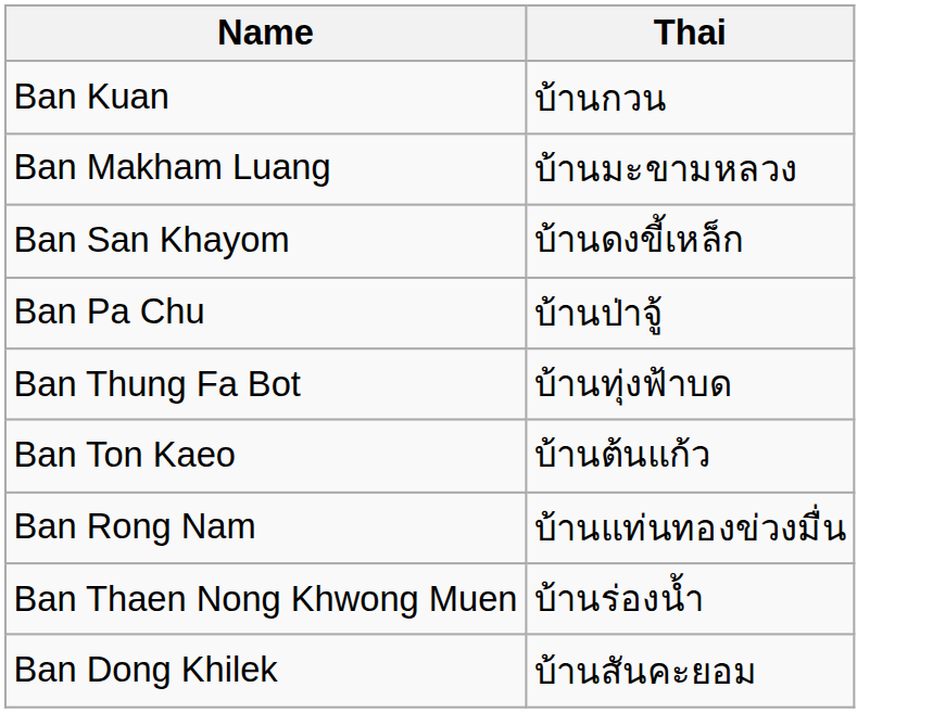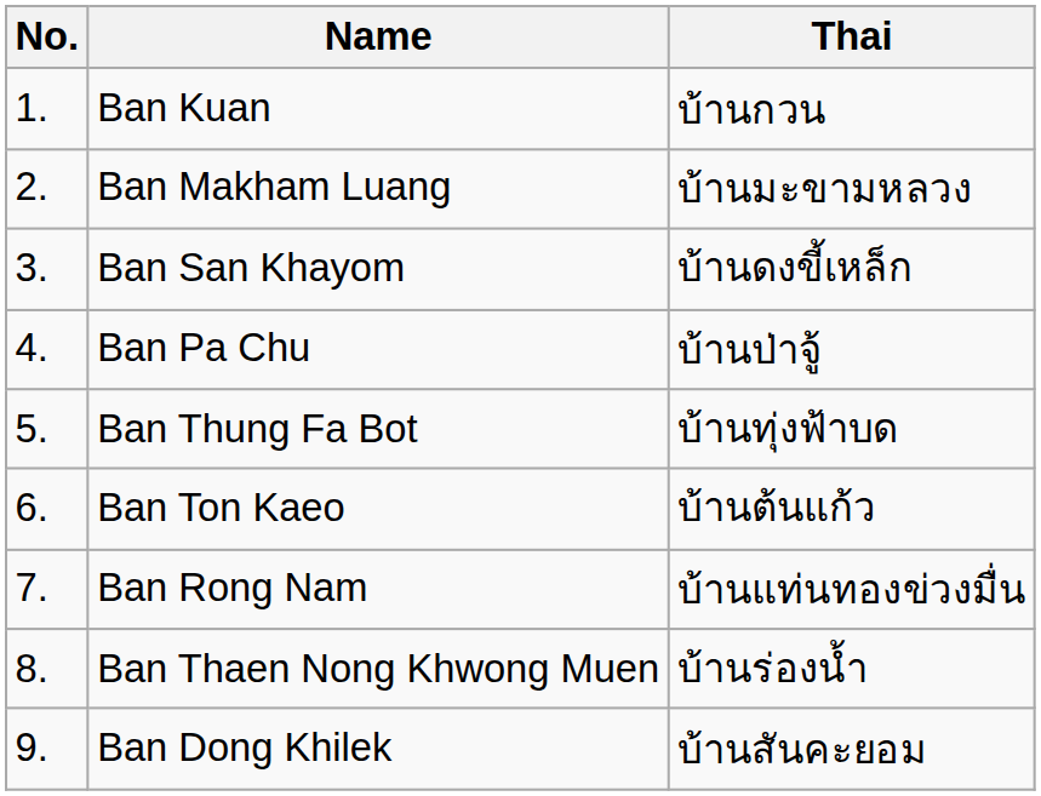 <table class="wikitable sortable">
 <tr>
+<th>No.</th>
 <th>Name</th>
 <th>Thai</th>
 </tr>
 <tr>
+<td>1.</td>
 <td>Ban Kuan</td>
 <td>บ้านกวน</td>
 </tr>
 <tr>
+<td>2.</td>
 <td>Ban Makham Luang</td>
 <td>บ้านมะขามหลวง</td>
 </tr>
 <tr>
+<td>3.</td>
 <td>Ban San Khayom</td>
 <td>บ้านดงขี้เหล็ก</td>
 </tr>
 <tr>
+<td>4.</td>
 <td>Ban Pa Chu</td>
 <td>บ้านป่าจู้</td>
 </tr>
 <tr>
+<td>5.</td>
 <td>Ban Thung Fa Bot</td>
 <td>บ้านทุ่งฟ้าบด</td>
 </tr>
 <tr>
+<td>6.</td>
 <td>Ban Ton Kaeo</td>
 <td>บ้านต้นแก้ว</td>
 </tr>
 <tr>
+<td>7.</td>
 <td>Ban Rong Nam</td>
 <td>บ้านแท่นทองข่วงมื่น</td>
 </tr>
 <tr>
+<td>8.</td>
 <td>Ban Thaen Nong Khwong Muen</td>
 <td>บ้านร่องน้ำ</td>
 </tr>
 <tr>
+<td>9.</td>
 <td>Ban Dong Khilek</td>
 <td>บ้านสันคะยอม</td>
 </tr>
 </table>
